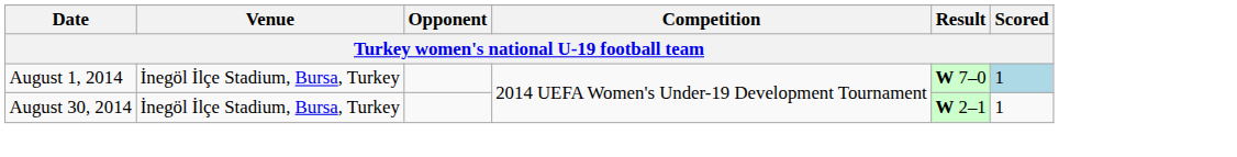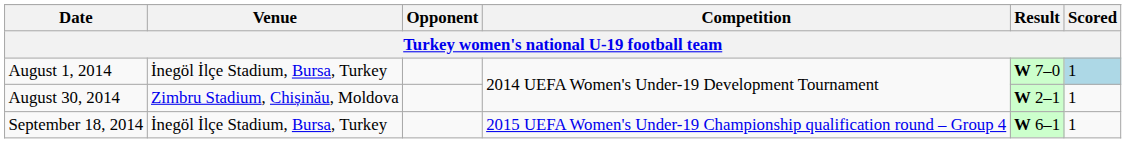 <table class=wikitable>
 <tr>
 </tr>
 <tr>
 <th>Date</th>
 <th>Venue</th>
 <th>Opponent</th>
 <th>Competition</th>
 <th>Result</th>
 <th>Scored</th>
 </tr>
 <tr>
 <th colspan=6><a href='#'>Turkey women's national U-19 football team</a></th>
 </tr>
 <tr>
 <td>August 1, 2014</td>
 <td>İnegöl İlçe Stadium, <a href='#'>Bursa</a>, Turkey</td>
 <td></td>
 <td rowspan=2>2014 UEFA Women's Under-19 Development Tournament</td>
 <td bgcolor=ccffcc><strong>W</strong> 7–0</td>
 <td style="background: lightblue;">1</td>
 </tr>
 <tr>
 <td>August 30, 2014</td>
-<td>İnegöl İlçe Stadium, <a href='#'>Bursa</a>, Turkey</td>
+<td><a href='#'>Zimbru Stadium</a>, <a href='#'>Chișinău</a>, Moldova</td>
 <td></td>
 <td bgcolor=ccffcc><strong>W</strong> 2–1</td>
 <td>1</td>
 </tr>
+<tr>
+<td>September 18, 2014</td>
+<td>İnegöl İlçe Stadium, <a href='#'>Bursa</a>, Turkey</td>
+<td></td>
+<td><a href='#'>2015 UEFA Women's Under-19 Championship qualification round – Group 4</a></td>
+<td bgcolor=ccffcc><strong>W</strong> 6–1</td>
+<td>1</td>
+</tr>
 </table>
